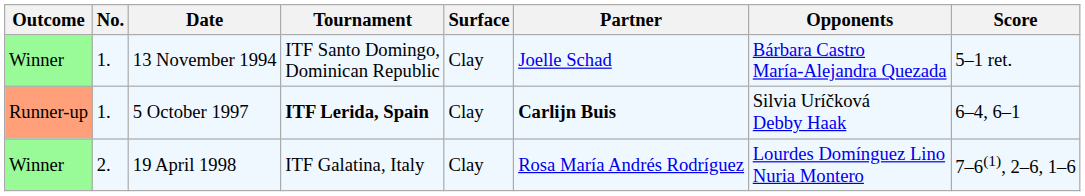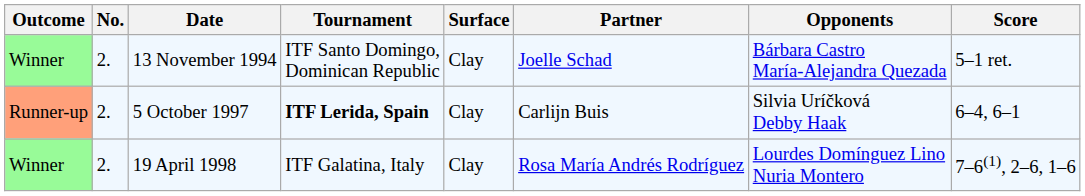 <table class="sortable wikitable" style=font-size:97%>
 <tr>
 <th>Outcome</th>
 <th>No.</th>
 <th>Date</th>
 <th>Tournament</th>
 <th>Surface</th>
 <th>Partner</th>
 <th>Opponents</th>
 <th class="unsortable">Score</th>
 </tr>
 <tr style="background:#f0f8ff;">
 <td style="background:#98fb98;">Winner</td>
-<td>1.</td>
+<td>2.</td>
 <td>13 November 1994</td>
 <td>ITF Santo Domingo,<br>Dominican Republic</td>
 <td>Clay</td>
 <td> <a href='#'>Joelle Schad</a></td>
 <td> <a href='#'>Bárbara Castro</a> <br>  <a href='#'>María-Alejandra Quezada</a></td>
 <td>5–1 ret.</td>
 </tr>
 <tr style="background:#f0f8ff;">
 <td bgcolor="FFA07A">Runner-up</td>
-<td>1.</td>
+<td>2.</td>
 <td>5 October 1997</td>
 <td><strong>ITF Lerida, Spain</strong></td>
 <td>Clay</td>
-<td><strong> Carlijn Buis</strong></td>
+<td> Carlijn Buis</td>
 <td> Silvia Uríčková <br>  <a href='#'>Debby Haak</a></td>
 <td>6–4, 6–1</td>
 </tr>
 <tr style="background:#f0f8ff;">
 <td bgcolor="98FB98">Winner</td>
 <td>2.</td>
 <td>19 April 1998</td>
 <td>ITF Galatina, Italy</td>
 <td>Clay</td>
 <td> <a href='#'>Rosa María Andrés Rodríguez</a></td>
 <td> <a href='#'>Lourdes Domínguez Lino</a> <br>  <a href='#'>Nuria Montero</a></td>
 <td>7–6<sup>(1)</sup>, 2–6, 1–6</td>
 </tr>
 </table>
